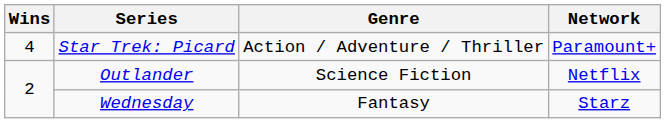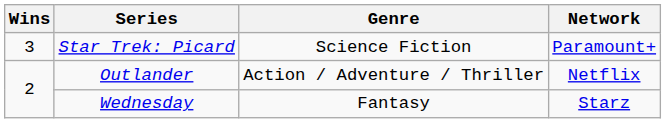 <table class="wikitable right" style="text-align:center">
 <tr>
 <th scope="col" style="text-align:center;">Wins</th>
 <th scope="col" style="text-align:center;">Series</th>
 <th scope="col" style="text-align:center;">Genre</th>
 <th scope="col" style="text-align:center;">Network</th>
 </tr>
 <tr>
-<td scope=row style="text-align:center">4</td>
+<td scope=row style="text-align:center">3</td>
 <td><em><a href='#'>Star Trek: Picard</a></em></td>
-<td>Action / Adventure / Thriller</td>
+<td>Science Fiction</td>
 <td><a href='#'>Paramount+</a></td>
 </tr>
 <tr>
 <td rowspan="2" scope=row style="text-align:center">2</td>
 <td><em><a href='#'>Outlander</a></em></td>
-<td>Science Fiction</td>
+<td>Action / Adventure / Thriller</td>
 <td><a href='#'>Netflix</a></td>
 </tr>
 <tr>
 <td><em><a href='#'>Wednesday</a></em></td>
 <td>Fantasy</td>
 <td><a href='#'>Starz</a></td>
 </tr>
 </table>
